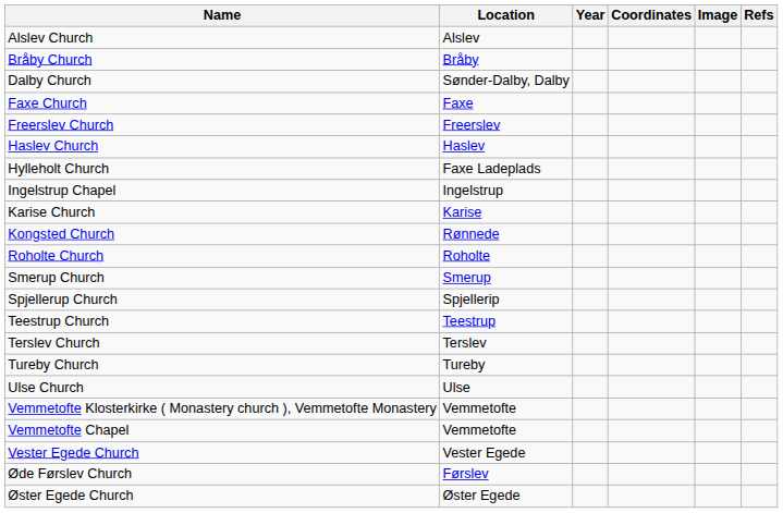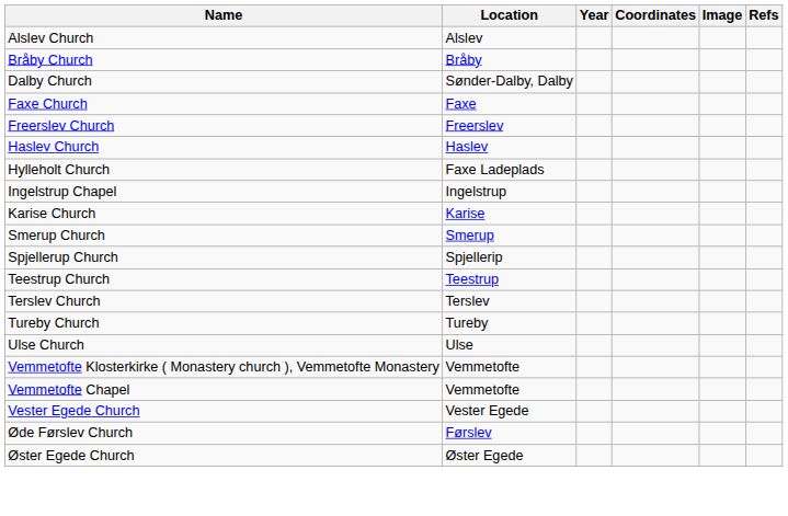 <table class="wikitable sortable">
 <tr>
 <th>Name</th>
 <th>Location</th>
 <th>Year</th>
 <th>Coordinates</th>
 <th>Image</th>
 <th>Refs</th>
 </tr>
 <tr>
 <td>Alslev Church</td>
 <td>Alslev</td>
 <td></td>
 <td></td>
 <td></td>
 <td></td>
 </tr>
 <tr>
 <td><a href='#'>Bråby Church</a></td>
 <td><a href='#'>Bråby</a></td>
 <td></td>
 <td></td>
 <td></td>
 <td></td>
 </tr>
 <tr>
 <td>Dalby Church</td>
 <td>Sønder-Dalby, Dalby</td>
 <td></td>
 <td></td>
 <td></td>
 <td></td>
 </tr>
 <tr>
 <td><a href='#'>Faxe Church</a></td>
 <td><a href='#'>Faxe</a></td>
 <td></td>
 <td></td>
 <td></td>
 <td></td>
 </tr>
 <tr>
 <td><a href='#'>Freerslev Church</a></td>
 <td><a href='#'>Freerslev</a></td>
 <td></td>
 <td></td>
 <td></td>
 <td></td>
 </tr>
 <tr>
 <td><a href='#'>Haslev Church</a></td>
 <td><a href='#'>Haslev</a></td>
 <td></td>
 <td></td>
 <td></td>
 <td></td>
 </tr>
 <tr>
 <td>Hylleholt Church</td>
 <td>Faxe Ladeplads</td>
 <td></td>
 <td></td>
 <td></td>
 <td></td>
 </tr>
 <tr>
 <td>Ingelstrup Chapel</td>
 <td>Ingelstrup</td>
 <td></td>
 <td></td>
 <td></td>
 <td></td>
 </tr>
 <tr>
 <td>Karise Church</td>
 <td><a href='#'>Karise</a></td>
-<td></td>
-<td></td>
-<td></td>
-<td></td>
-</tr>
-<tr>
-<td><a href='#'>Kongsted Church</a></td>
-<td><a href='#'>Rønnede</a></td>
-<td></td>
-<td></td>
-<td></td>
-<td></td>
-</tr>
-<tr>
-<td><a href='#'>Roholte Church</a></td>
-<td><a href='#'>Roholte</a></td>
 <td></td>
 <td></td>
 <td></td>
 <td></td>
 </tr>
 <tr>
 <td>Smerup Church</td>
 <td><a href='#'>Smerup</a></td>
 <td></td>
 <td></td>
 <td></td>
 <td></td>
 </tr>
 <tr>
 <td>Spjellerup Church</td>
 <td>Spjellerip</td>
 <td></td>
 <td></td>
 <td></td>
 <td></td>
 </tr>
 <tr>
 <td>Teestrup Church</td>
 <td><a href='#'>Teestrup</a></td>
 <td></td>
 <td></td>
 <td></td>
 <td></td>
 </tr>
 <tr>
 <td>Terslev Church</td>
 <td>Terslev</td>
 <td></td>
 <td></td>
 <td></td>
 <td></td>
 </tr>
 <tr>
 <td>Tureby Church</td>
 <td>Tureby</td>
 <td></td>
 <td></td>
 <td></td>
 <td></td>
 </tr>
 <tr>
 <td>Ulse Church</td>
 <td>Ulse</td>
 <td></td>
 <td></td>
 <td></td>
 <td></td>
 </tr>
 <tr>
 <td><a href='#'>Vemmetofte</a> Klosterkirke ( Monastery church ), Vemmetofte Monastery</td>
 <td>Vemmetofte</td>
 <td></td>
 <td></td>
 <td></td>
 <td></td>
 </tr>
 <tr>
 <td><a href='#'>Vemmetofte</a> Chapel</td>
 <td>Vemmetofte</td>
 <td></td>
 <td></td>
 <td></td>
 <td></td>
 </tr>
 <tr>
 <td><a href='#'>Vester Egede Church</a></td>
 <td>Vester Egede</td>
 <td></td>
 <td></td>
 <td></td>
 <td></td>
 </tr>
 <tr>
 <td>Øde Førslev Church</td>
 <td><a href='#'>Førslev</a></td>
 <td></td>
 <td></td>
 <td></td>
 <td></td>
 </tr>
 <tr>
 <td>Øster Egede Church</td>
 <td>Øster Egede</td>
 <td></td>
 <td></td>
 <td></td>
 <td></td>
 </tr>
 </table>
